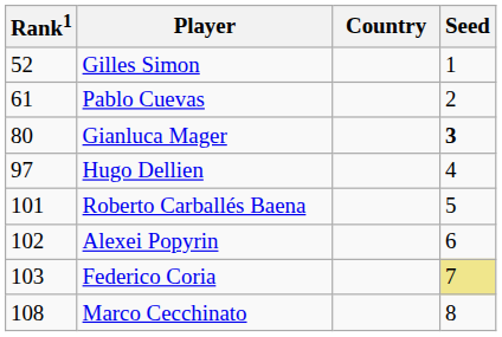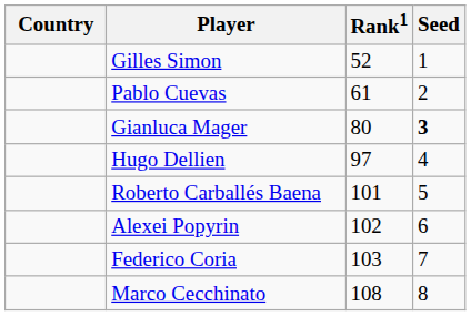 <table class="sortable wikitable">
 <tr>
+<th width="70">Country</th>
+<th width="175">Player</th>
 <th>Rank<sup>1</sup></th>
-<th width="175">Player</th>
-<th width="70">Country</th>
 <th>Seed</th>
 </tr>
 <tr>
+<td></td>
+<td><a href='#'>Gilles Simon</a></td>
 <td>52</td>
-<td><a href='#'>Gilles Simon</a></td>
-<td></td>
 <td>1</td>
 </tr>
 <tr>
+<td></td>
+<td><a href='#'>Pablo Cuevas</a></td>
 <td>61</td>
-<td><a href='#'>Pablo Cuevas</a></td>
-<td></td>
 <td>2</td>
 </tr>
 <tr>
+<td></td>
+<td><a href='#'>Gianluca Mager</a></td>
 <td>80</td>
-<td><a href='#'>Gianluca Mager</a></td>
-<td></td>
 <td><strong>3</strong></td>
 </tr>
 <tr>
+<td></td>
+<td><a href='#'>Hugo Dellien</a></td>
 <td>97</td>
-<td><a href='#'>Hugo Dellien</a></td>
-<td></td>
 <td>4</td>
 </tr>
 <tr>
+<td></td>
+<td><a href='#'>Roberto Carballés Baena</a></td>
 <td>101</td>
-<td><a href='#'>Roberto Carballés Baena</a></td>
-<td></td>
 <td>5</td>
 </tr>
 <tr>
+<td></td>
+<td><a href='#'>Alexei Popyrin</a></td>
 <td>102</td>
-<td><a href='#'>Alexei Popyrin</a></td>
-<td></td>
 <td>6</td>
 </tr>
 <tr>
+<td></td>
+<td><a href='#'>Federico Coria</a></td>
 <td>103</td>
-<td><a href='#'>Federico Coria</a></td>
-<td></td>
-<td style="background: khaki;">7</td>
+<td>7</td>
 </tr>
 <tr>
+<td></td>
+<td><a href='#'>Marco Cecchinato</a></td>
 <td>108</td>
-<td><a href='#'>Marco Cecchinato</a></td>
-<td></td>
 <td>8</td>
 </tr>
 </table>
